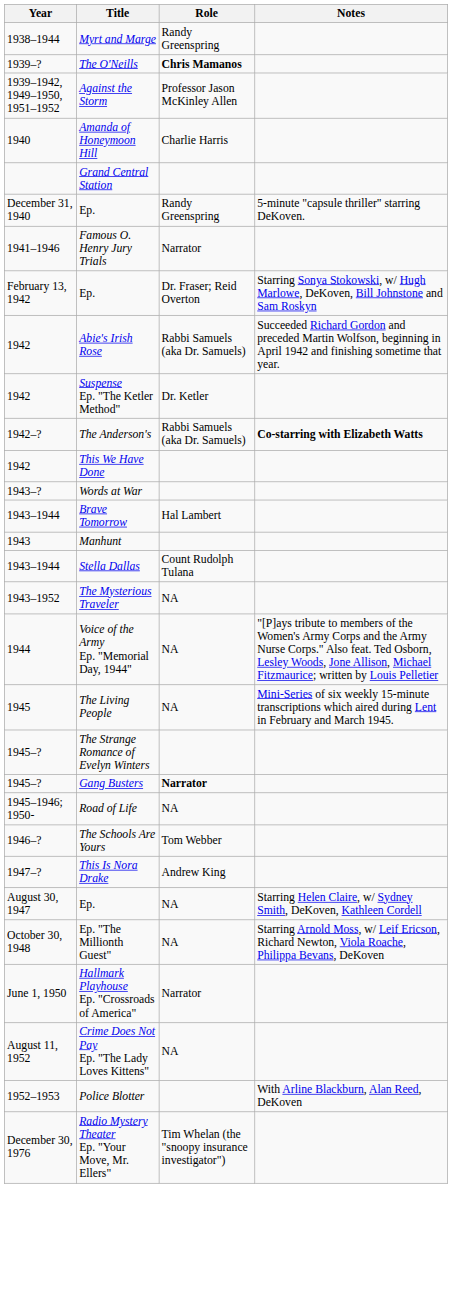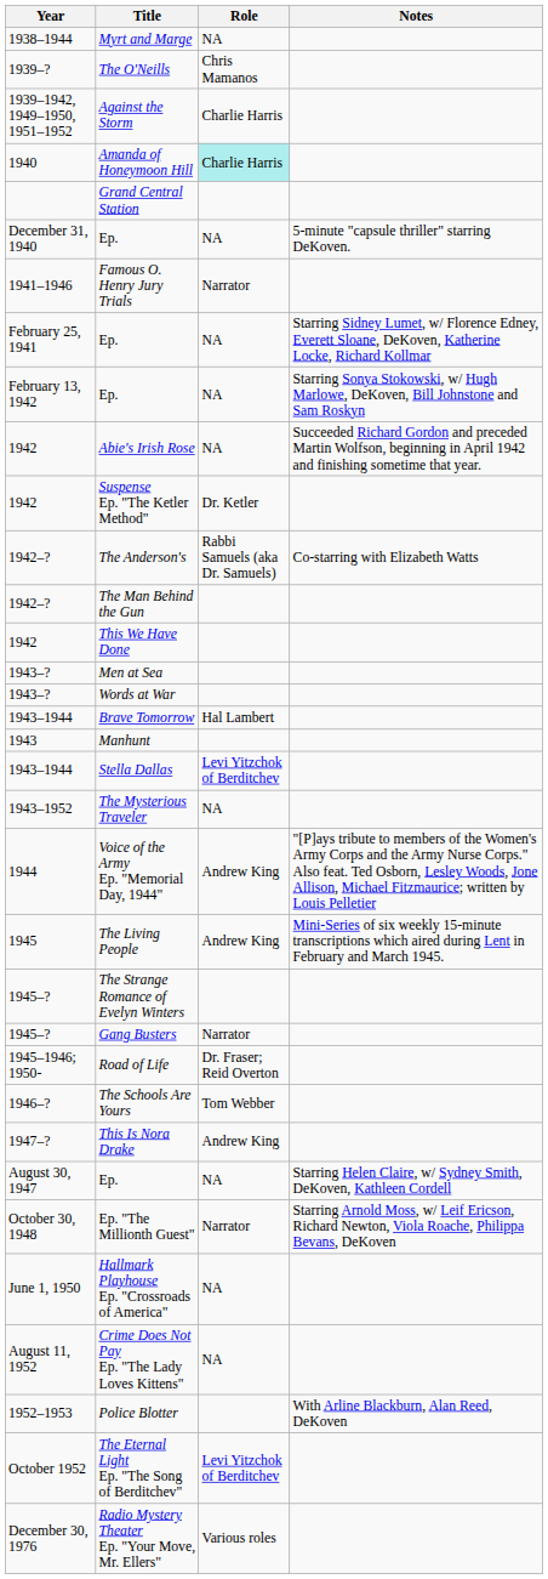 <table class="wikitable sortable">
 <tr>
 <th>Year</th>
 <th>Title</th>
 <th>Role</th>
 <th>Notes</th>
 </tr>
 <tr>
 <td>1938–1944</td>
 <td><em><a href='#'>Myrt and Marge</a></em></td>
-<td>Randy Greenspring</td>
+<td>NA</td>
 <td></td>
 </tr>
 <tr>
 <td>1939–?</td>
 <td><em><a href='#'>The O'Neills</a></em></td>
-<td><strong>Chris Mamanos</strong></td>
+<td>Chris Mamanos</td>
 <td></td>
 </tr>
 <tr>
 <td>1939–1942, 1949–1950, 1951–1952</td>
 <td><em><a href='#'>Against the Storm</a></em></td>
-<td>Professor Jason McKinley Allen</td>
+<td>Charlie Harris</td>
 <td></td>
 </tr>
 <tr>
 <td>1940</td>
 <td><em><a href='#'>Amanda of Honeymoon Hill</a></em></td>
-<td>Charlie Harris</td>
+<td style="background: paleturquoise;">Charlie Harris</td>
 <td></td>
 </tr>
 <tr>
 <td></td>
 <td><em><a href='#'>Grand Central Station</a></em></td>
 <td></td>
 <td></td>
 </tr>
 <tr>
 <td>December 31, 1940</td>
 <td>Ep.</td>
-<td>Randy Greenspring</td>
+<td>NA</td>
 <td>5-minute "capsule thriller" starring DeKoven.</td>
 </tr>
 <tr>
 <td>1941–1946</td>
 <td><em>Famous O. Henry Jury Trials</em></td>
 <td>Narrator</td>
 <td></td>
 </tr>
 <tr>
+<td>February 25, 1941</td>
+<td>Ep.</td>
+<td>NA</td>
+<td>Starring <a href='#'>Sidney Lumet</a>, w/ Florence Edney, <a href='#'>Everett Sloane</a>, DeKoven, <a href='#'>Katherine Locke</a>, <a href='#'>Richard Kollmar</a></td>
+</tr>
+<tr>
 <td>February 13, 1942</td>
 <td>Ep.</td>
-<td>Dr. Fraser; Reid Overton</td>
+<td>NA</td>
 <td>Starring <a href='#'>Sonya Stokowski</a>, w/ <a href='#'>Hugh Marlowe</a>, DeKoven, <a href='#'>Bill Johnstone</a> and <a href='#'>Sam Roskyn</a></td>
 </tr>
 <tr>
 <td>1942</td>
 <td><em><a href='#'>Abie's Irish Rose</a></em></td>
-<td>Rabbi Samuels (aka Dr. Samuels)</td>
+<td>NA</td>
 <td>Succeeded <a href='#'>Richard Gordon</a> and preceded Martin Wolfson, beginning in April 1942 and finishing sometime that year.</td>
 </tr>
 <tr>
 <td>1942</td>
 <td><em><a href='#'>Suspense</a></em><br>Ep. "The Ketler Method"</td>
 <td>Dr. Ketler</td>
 <td></td>
 </tr>
 <tr>
 <td>1942–?</td>
 <td><em>The Anderson's</em></td>
 <td>Rabbi Samuels (aka Dr. Samuels)</td>
-<td><strong>Co-starring with Elizabeth Watts</strong></td>
+<td>Co-starring with Elizabeth Watts</td>
+</tr>
+<tr>
+<td>1942–?</td>
+<td><em>The Man Behind the Gun</em></td>
+<td></td>
+<td></td>
 </tr>
 <tr>
 <td>1942</td>
 <td><em><a href='#'>This We Have Done</a></em></td>
+<td></td>
+<td></td>
+</tr>
+<tr>
+<td>1943–?</td>
+<td><em>Men at Sea</em></td>
 <td></td>
 <td></td>
 </tr>
 <tr>
 <td>1943–?</td>
 <td><em>Words at War</em></td>
 <td></td>
 <td></td>
 </tr>
 <tr>
 <td>1943–1944</td>
 <td><em><a href='#'>Brave Tomorrow</a></em></td>
 <td>Hal Lambert</td>
 <td></td>
 </tr>
 <tr>
 <td>1943</td>
 <td><em>Manhunt</em></td>
 <td></td>
 <td></td>
 </tr>
 <tr>
 <td>1943–1944</td>
 <td><em><a href='#'>Stella Dallas</a></em></td>
-<td>Count Rudolph Tulana</td>
+<td><a href='#'>Levi Yitzchok of Berditchev</a></td>
 <td></td>
 </tr>
 <tr>
 <td>1943–1952</td>
 <td><em><a href='#'>The Mysterious Traveler</a></em></td>
 <td>NA</td>
 <td></td>
 </tr>
 <tr>
 <td>1944</td>
 <td><em>Voice of the Army</em><br>Ep. "Memorial Day, 1944"</td>
-<td>NA</td>
+<td>Andrew King</td>
 <td>"[P]ays tribute to members of the Women's Army Corps and the Army Nurse Corps." Also feat. Ted Osborn, <a href='#'>Lesley Woods</a>, <a href='#'>Jone Allison</a>, <a href='#'>Michael Fitzmaurice</a>; written by <a href='#'>Louis Pelletier</a></td>
 </tr>
 <tr>
 <td>1945</td>
 <td><em>The Living People</em></td>
-<td>NA</td>
+<td>Andrew King</td>
 <td><a href='#'>Mini-Series</a> of six weekly 15-minute transcriptions which aired during <a href='#'>Lent</a> in February and March 1945.</td>
 </tr>
 <tr>
 <td>1945–?</td>
 <td><em>The Strange Romance of Evelyn Winters</em></td>
 <td></td>
 <td></td>
 </tr>
 <tr>
 <td>1945–?</td>
 <td><em><a href='#'>Gang Busters</a></em></td>
-<td><strong>Narrator</strong></td>
+<td>Narrator</td>
 <td></td>
 </tr>
 <tr>
 <td>1945–1946; 1950-</td>
 <td><em>Road of Life</em></td>
-<td>NA</td>
+<td>Dr. Fraser; Reid Overton</td>
 <td></td>
 </tr>
 <tr>
 <td>1946–?</td>
 <td><em>The Schools Are Yours</em></td>
 <td>Tom Webber</td>
 <td></td>
 </tr>
 <tr>
 <td>1947–?</td>
 <td><em><a href='#'>This Is Nora Drake</a></em></td>
 <td>Andrew King</td>
 <td></td>
 </tr>
 <tr>
 <td>August 30, 1947</td>
 <td>Ep.</td>
 <td>NA</td>
 <td>Starring <a href='#'>Helen Claire</a>, w/ <a href='#'>Sydney Smith</a>, DeKoven, <a href='#'>Kathleen Cordell</a></td>
 </tr>
 <tr>
 <td>October 30, 1948</td>
 <td>Ep. "The Millionth Guest"</td>
-<td>NA</td>
+<td>Narrator</td>
 <td>Starring <a href='#'>Arnold Moss</a>, w/ <a href='#'>Leif Ericson</a>, Richard Newton, <a href='#'>Viola Roache</a>, <a href='#'>Philippa Bevans</a>, DeKoven</td>
 </tr>
 <tr>
 <td>June 1, 1950</td>
 <td><em><a href='#'>Hallmark Playhouse</a></em><br>Ep. "Crossroads of America"</td>
-<td>Narrator</td>
+<td>NA</td>
 <td></td>
 </tr>
 <tr>
 <td>August 11, 1952</td>
 <td><em><a href='#'>Crime Does Not Pay</a></em><br>Ep. "The Lady Loves Kittens"</td>
 <td>NA</td>
 <td></td>
 </tr>
 <tr>
 <td>1952–1953</td>
 <td><em>Police Blotter</em></td>
 <td></td>
 <td>With <a href='#'>Arline Blackburn</a>, <a href='#'>Alan Reed</a>, DeKoven</td>
 </tr>
 <tr>
+<td>October 1952</td>
+<td><em><a href='#'>The Eternal Light</a></em><br>Ep. "The Song of Berditchev"</td>
+<td><a href='#'>Levi Yitzchok of Berditchev</a></td>
+<td></td>
+</tr>
+<tr>
 <td>December 30, 1976</td>
 <td><em><a href='#'>Radio Mystery Theater</a></em><br>Ep. "Your Move, Mr. Ellers"</td>
-<td>Tim Whelan (the "snoopy insurance investigator")</td>
+<td>Various roles</td>
 <td></td>
 </tr>
 </table>
